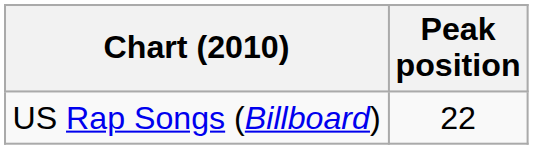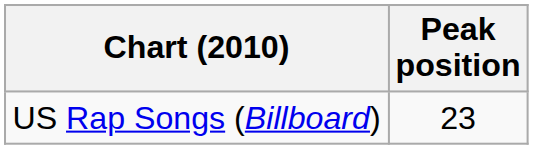 <table class="wikitable sortable">
 <tr>
 <th scope="col">Chart (2010)</th>
 <th scope="col">Peak<br>position</th>
 </tr>
 <tr>
 <td>US <a href='#'>Rap Songs</a> (<a href='#'><em>Billboard</em></a>)</td>
-<td style="text-align:center;">22</td>
+<td style="text-align:center;">23</td>
 </tr>
 </table>
